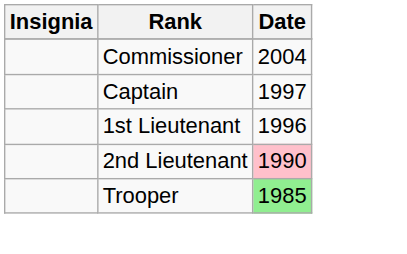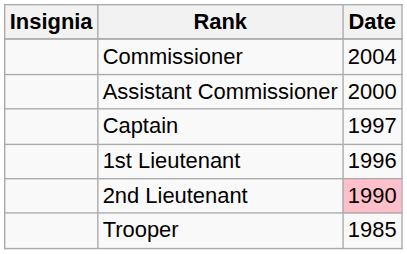 <table class="wikitable">
 <tr>
 <th>Insignia</th>
 <th>Rank</th>
 <th>Date</th>
 </tr>
 <tr>
 </tr>
 <tr>
 <td></td>
 <td>Commissioner</td>
 <td>2004</td>
+</tr>
+<tr>
+<td></td>
+<td>Assistant Commissioner</td>
+<td>2000</td>
 </tr>
 <tr>
 <td></td>
 <td>Captain</td>
 <td>1997</td>
 </tr>
 <tr>
 <td></td>
 <td>1st Lieutenant</td>
 <td>1996</td>
 </tr>
 <tr>
 <td></td>
 <td>2nd Lieutenant</td>
 <td style="background: pink;">1990</td>
 </tr>
 <tr>
 <td></td>
 <td>Trooper</td>
-<td style="background: lightgreen;">1985</td>
+<td>1985</td>
 </tr>
 </table>
